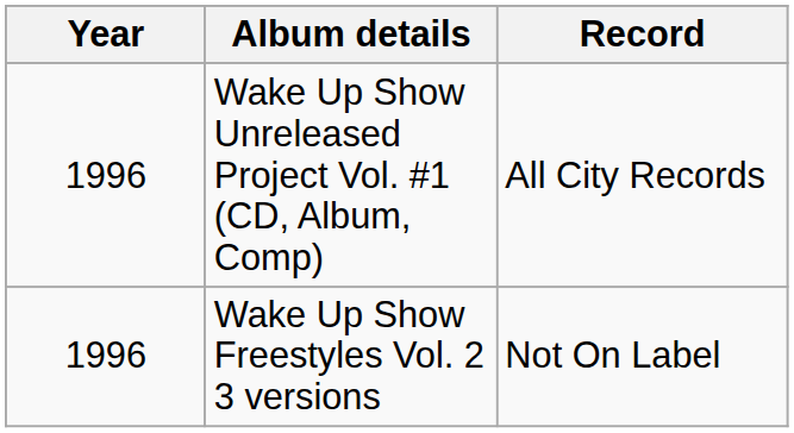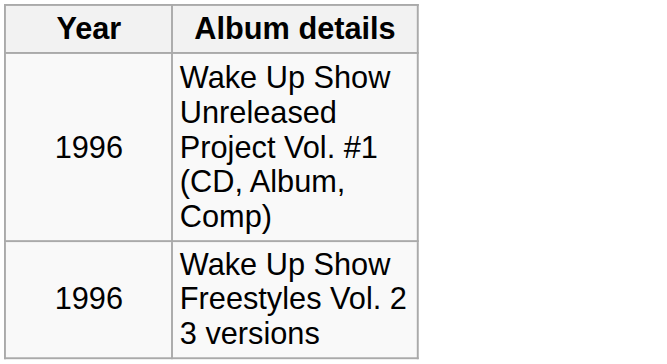 <table class="wikitable">
 <tr>
 <th style="width:80px;">Year</th>
 <th style="width:120px;">Album details</th>
-<th style="width:120px;">Record</th>
 </tr>
 <tr>
 <td style="text-align:center;">1996</td>
 <td>Wake Up Show Unreleased Project Vol. #1 (CD, Album, Comp)</td>
-<td>All City Records</td>
 </tr>
 <tr>
 <td style="text-align:center;">1996</td>
 <td>Wake Up Show Freestyles Vol. 2   3 versions</td>
-<td>Not On Label</td>
 </tr>
 </table>
